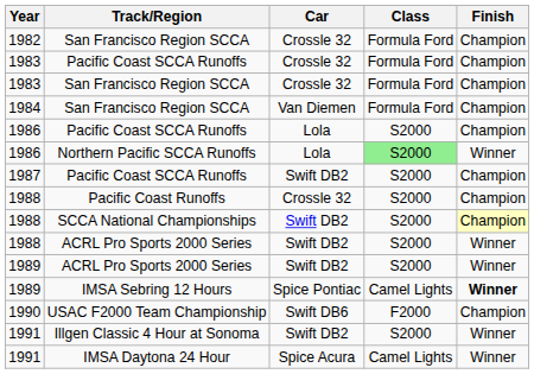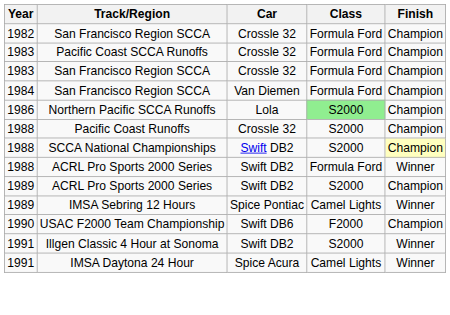 <table class="wikitable" style="text-align:center; font-size:90%">
 <tr>
 <th>Year</th>
 <th>Track/Region</th>
 <th>Car</th>
 <th>Class</th>
 <th>Finish</th>
 </tr>
 <tr>
 <td>1982</td>
 <td>San Francisco Region SCCA</td>
 <td>Crossle 32</td>
 <td>Formula Ford</td>
 <td>Champion</td>
 </tr>
 <tr>
 <td>1983</td>
 <td>Pacific Coast SCCA Runoffs</td>
 <td>Crossle 32</td>
 <td>Formula Ford</td>
 <td>Champion</td>
 </tr>
 <tr>
 <td>1983</td>
 <td>San Francisco Region SCCA</td>
 <td>Crossle 32</td>
 <td>Formula Ford</td>
 <td>Champion</td>
 </tr>
 <tr>
 <td>1984</td>
 <td>San Francisco Region SCCA</td>
 <td>Van Diemen</td>
 <td>Formula Ford</td>
 <td>Champion</td>
 </tr>
 <tr>
 <td>1986</td>
-<td>Pacific Coast SCCA Runoffs</td>
-<td>Lola</td>
-<td>S2000</td>
-<td>Champion</td>
-</tr>
-<tr>
-<td>1986</td>
 <td>Northern Pacific SCCA Runoffs</td>
 <td>Lola</td>
 <td style="background: lightgreen;">S2000</td>
-<td>Winner</td>
-</tr>
-<tr>
-<td>1987</td>
-<td>Pacific Coast SCCA Runoffs</td>
-<td>Swift DB2</td>
-<td>S2000</td>
 <td>Champion</td>
 </tr>
 <tr>
 <td>1988</td>
 <td>Pacific Coast Runoffs</td>
 <td>Crossle 32</td>
 <td>S2000</td>
 <td>Champion</td>
 </tr>
 <tr>
 <td>1988</td>
 <td>SCCA National Championships</td>
 <td><a href='#'>Swift</a> DB2</td>
 <td>S2000</td>
 <td style="background:#FFFFBF;">Champion</td>
 </tr>
 <tr>
 <td>1988</td>
 <td>ACRL Pro Sports 2000 Series</td>
 <td>Swift DB2</td>
-<td>S2000</td>
+<td>Formula Ford</td>
 <td>Winner</td>
 </tr>
 <tr>
 <td>1989</td>
 <td>ACRL Pro Sports 2000 Series</td>
 <td>Swift DB2</td>
 <td>S2000</td>
-<td>Winner</td>
+<td>Champion</td>
 </tr>
 <tr>
 <td>1989</td>
 <td>IMSA Sebring 12 Hours</td>
 <td>Spice Pontiac</td>
 <td>Camel Lights</td>
-<td><strong>Winner</strong></td>
+<td>Winner</td>
 </tr>
 <tr>
 <td>1990</td>
 <td>USAC F2000 Team Championship</td>
 <td>Swift DB6</td>
 <td>F2000</td>
 <td>Champion</td>
 </tr>
 <tr>
 <td>1991</td>
 <td>Illgen Classic 4 Hour at Sonoma</td>
 <td>Swift DB2</td>
 <td>S2000</td>
 <td>Winner</td>
 </tr>
 <tr>
 <td>1991</td>
 <td>IMSA Daytona 24 Hour</td>
 <td>Spice Acura</td>
 <td>Camel Lights</td>
 <td>Winner</td>
 </tr>
 </table>
